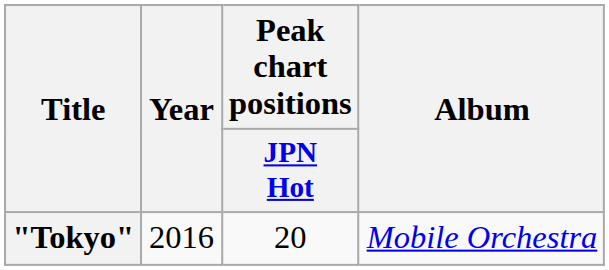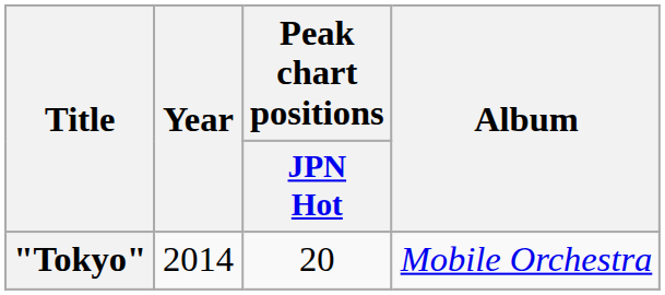 <table class="wikitable plainrowheaders" style="text-align:center;">
 <tr>
 <th scope="col" rowspan="2">Title</th>
 <th scope="col" rowspan="2">Year</th>
 <th scope="col" colspan="1">Peak<br>chart<br>positions</th>
 <th scope="col" rowspan="2">Album</th>
 </tr>
 <tr>
 <th scope="col" style="width:3em;font-size:90%;"><a href='#'>JPN<br>Hot</a><br></th>
 </tr>
 <tr>
 <th scope="row">"Tokyo"<br></th>
-<td>2016</td>
+<td>2014</td>
 <td>20</td>
 <td><em><a href='#'>Mobile Orchestra</a></em></td>
 </tr>
 </table>
